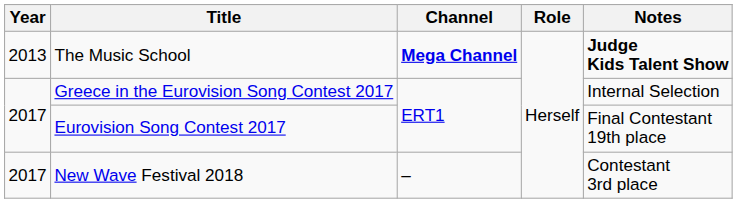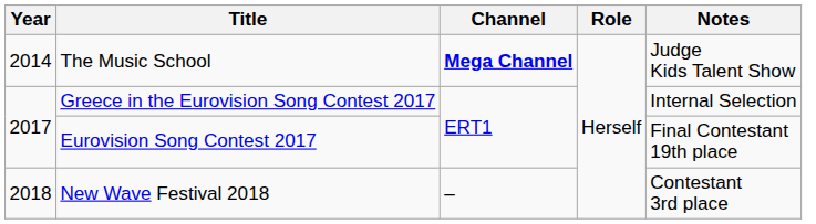 <table class="wikitable">
 <tr>
 <th>Year</th>
 <th>Title</th>
 <th>Channel</th>
 <th>Role</th>
 <th>Notes</th>
 </tr>
 <tr>
-<td>2013</td>
+<td>2014</td>
 <td>The Music School</td>
 <td><strong><a href='#'>Mega Channel</a></strong></td>
 <td rowspan=4>Herself</td>
-<td><strong>Judge<br>Kids Talent Show<br></strong></td>
+<td>Judge<br>Kids Talent Show<br></td>
 </tr>
 <tr>
 <td rowspan=2>2017</td>
 <td><a href='#'>Greece in the Eurovision Song Contest 2017</a></td>
 <td rowspan=2><a href='#'>ERT1</a></td>
 <td>Internal Selection</td>
 </tr>
 <tr>
 <td><a href='#'>Eurovision Song Contest 2017</a></td>
 <td>Final Contestant<br>19th place<br></td>
 </tr>
 <tr>
-<td>2017</td>
+<td>2018</td>
 <td><a href='#'>New Wave</a> Festival 2018</td>
 <td>–</td>
 <td>Contestant<br>3rd place<br></td>
 </tr>
 </table>
